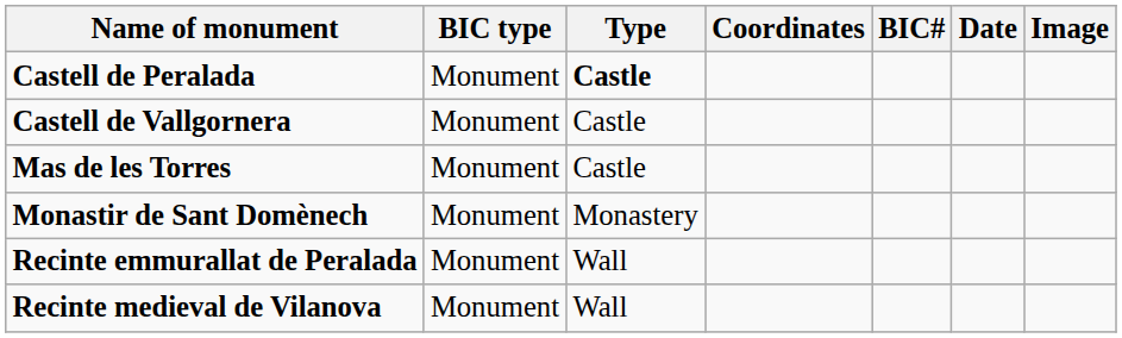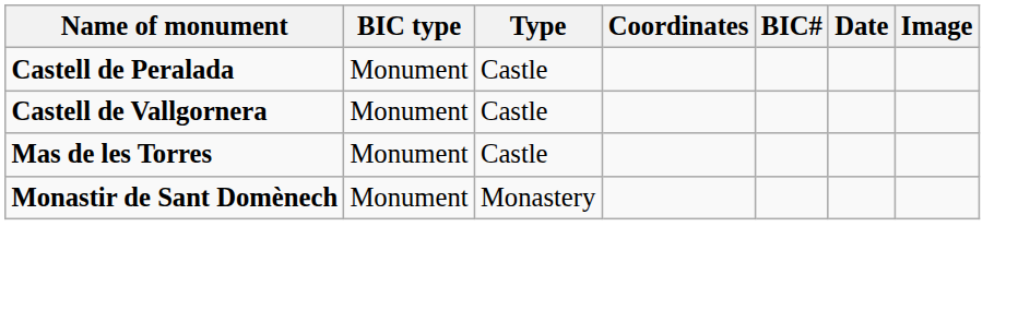 <table class="wikitable">
 <tr>
 <th>Name of monument</th>
 <th>BIC type</th>
 <th>Type</th>
 <th>Coordinates</th>
 <th>BIC#</th>
 <th>Date</th>
 <th>Image</th>
 </tr>
 <tr>
 <td><strong>Castell de Peralada</strong></td>
 <td>Monument</td>
-<td><strong>Castle</strong></td>
+<td>Castle</td>
 <td></td>
 <td></td>
 <td></td>
 <td></td>
 </tr>
 <tr>
 <td><strong>Castell de Vallgornera</strong></td>
 <td>Monument</td>
 <td>Castle</td>
 <td></td>
 <td></td>
 <td></td>
 <td></td>
 </tr>
 <tr>
 <td><strong>Mas de les Torres</strong></td>
 <td>Monument</td>
 <td>Castle</td>
 <td></td>
 <td></td>
 <td></td>
 <td></td>
 </tr>
 <tr>
 <td><strong>Monastir de Sant Domènech</strong></td>
 <td>Monument</td>
 <td>Monastery</td>
 <td></td>
 <td></td>
 <td></td>
 <td></td>
 </tr>
-<tr>
-<td><strong>Recinte emmurallat de Peralada</strong></td>
-<td>Monument</td>
-<td>Wall</td>
-<td></td>
-<td></td>
-<td></td>
-<td></td>
-</tr>
-<tr>
-<td><strong>Recinte medieval de Vilanova</strong></td>
-<td>Monument</td>
-<td>Wall</td>
-<td></td>
-<td></td>
-<td></td>
-<td></td>
-</tr>
 </table>
